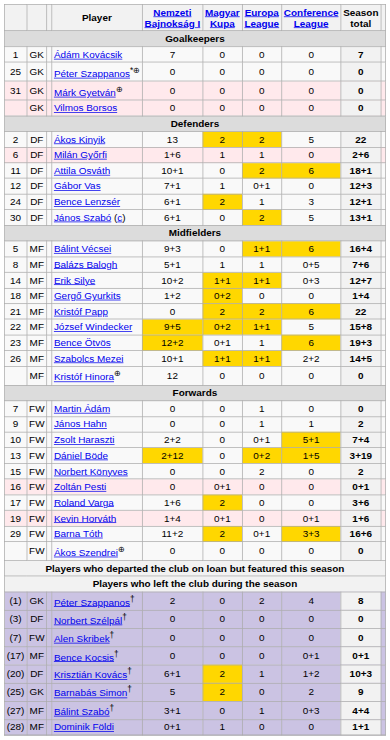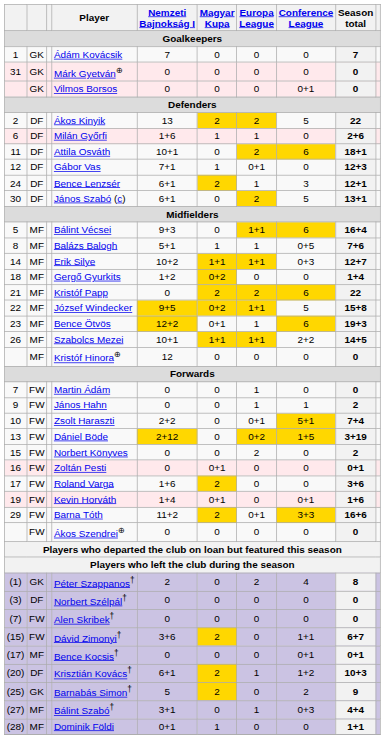 <table class="wikitable sortable sticky-header" style="text-align:center; font-size:85%;">
 <tr>
 <th></th>
 <th></th>
 <th></th>
 <th>Player</th>
 <th><a href='#'>Nemzeti<br>Bajnokság I</a></th>
 <th><a href='#'>Magyar<br>Kupa</a></th>
 <th><a href='#'>Europa<br>League</a></th>
 <th><a href='#'>Conference<br>League</a></th>
 <th>Season<br>total</th>
 <th class="unsortable"></th>
 </tr>
 <tr>
 <th colspan=10 style=background:#dcdcdc; text-align:center>Goalkeepers</th>
 </tr>
 <tr>
 <td>1</td>
 <td>GK</td>
 <td></td>
 <td style="text-align:left;" data-sort-value="Kovacsik"><a href='#'>Ádám Kovácsik</a></td>
 <td>7</td>
 <td>0</td>
 <td>0</td>
 <td>0</td>
 <th>7</th>
 <td></td>
 </tr>
-<tr>
-<td>25</td>
-<td>GK</td>
-<td></td>
-<td style="text-align:left;" data-sort-value="Szappanos"><a href='#'>Péter Szappanos</a><sup>*⊕</sup></td>
-<td>0</td>
-<td>0</td>
-<td>0</td>
-<td>0</td>
-<th>0</th>
-<td></td>
-</tr>
 <tr bgcolor=#ffe9ec>
 <td>31</td>
 <td>GK</td>
 <td></td>
 <td style="text-align:left;" data-sort-value="Gyetvan"><a href='#'>Márk Gyetván</a><sup>⊕</sup></td>
 <td>0</td>
 <td>0</td>
 <td>0</td>
 <td>0</td>
 <th>0</th>
 <td></td>
 </tr>
 <tr bgcolor=#ffe9ec>
 <td></td>
 <td>GK</td>
 <td></td>
 <td style="text-align:left;" data-sort-value="Borsos"><a href='#'>Vilmos Borsos</a></td>
 <td>0</td>
 <td>0</td>
 <td>0</td>
-<td>0</td>
+<td>0+1</td>
 <th>0</th>
 <td></td>
 </tr>
 <tr>
 <th colspan=10 style=background:#dcdcdc; text-align:center>Defenders</th>
 </tr>
 <tr>
 <td>2</td>
 <td>DF</td>
 <td></td>
 <td style="text-align:left;" data-sort-value="Kinyik"><a href='#'>Ákos Kinyik</a></td>
 <td>13</td>
 <td style="background-color:gold;">2</td>
 <td style="background-color:gold;">2</td>
 <td>5</td>
 <th>22</th>
 <td></td>
 </tr>
 <tr bgcolor=#ffe9ec>
 <td>6</td>
 <td>DF</td>
 <td></td>
 <td style="text-align:left;" data-sort-value="Gyorfi"><a href='#'>Milán Győrfi</a></td>
 <td>1+6</td>
 <td>1</td>
 <td>1</td>
 <td>0</td>
 <th>2+6</th>
 <td></td>
 </tr>
 <tr>
 <td>11</td>
 <td>DF</td>
 <td></td>
 <td style="text-align:left;" data-sort-value="Osvath"><a href='#'>Attila Osváth</a></td>
 <td>10+1</td>
 <td>0</td>
 <td style="background-color:gold;">2</td>
 <td style="background-color:gold;">6</td>
 <th>18+1</th>
 <td></td>
 </tr>
 <tr>
 <td>12</td>
 <td>DF</td>
 <td></td>
 <td style="text-align:left;" data-sort-value="Vas"><a href='#'>Gábor Vas</a></td>
 <td>7+1</td>
 <td>1</td>
 <td>0+1</td>
 <td>0</td>
 <th>12+3</th>
 <td></td>
 </tr>
 <tr>
 <td>24</td>
 <td>DF</td>
 <td></td>
 <td style="text-align:left;" data-sort-value="Lenzser"><a href='#'>Bence Lenzsér</a></td>
 <td>6+1</td>
 <td style="background-color:gold;">2</td>
 <td>1</td>
 <td>3</td>
 <th>12+1</th>
 <td></td>
 </tr>
 <tr>
 <td>30</td>
 <td>DF</td>
 <td></td>
 <td style="text-align:left;" data-sort-value="SzaboJ"><a href='#'>János Szabó</a> (<a href='#'>c</a>)</td>
 <td>6+1</td>
 <td>0</td>
 <td style="background-color:gold;">2</td>
 <td>5</td>
 <th>13+1</th>
 <td></td>
 </tr>
 <tr>
 <th colspan=10 style=background:#dcdcdc; text-align:center>Midfielders</th>
 </tr>
 <tr>
 <td>5</td>
 <td>MF</td>
 <td></td>
 <td style="text-align:left;" data-sort-value="Vecsei"><a href='#'>Bálint Vécsei</a></td>
 <td>9+3</td>
 <td>0</td>
 <td style="background-color:gold;">1+1</td>
 <td style="background-color:gold;">6</td>
 <th>16+4</th>
 <td></td>
 </tr>
 <tr>
 <td>8</td>
 <td>MF</td>
 <td></td>
 <td style="text-align:left;" data-sort-value="BaloghB"><a href='#'>Balázs Balogh</a></td>
 <td>5+1</td>
 <td>1</td>
 <td>1</td>
 <td>0+5</td>
 <th>7+6</th>
 <td></td>
 </tr>
 <tr>
 <td>14</td>
 <td>MF</td>
 <td></td>
 <td style="text-align:left;" data-sort-value="Silye"><a href='#'>Erik Silye</a></td>
 <td>10+2</td>
 <td style="background-color:gold;">1+1</td>
 <td style="background-color:gold;">1+1</td>
 <td>0+3</td>
 <th>12+7</th>
 <td></td>
 </tr>
 <tr>
 <td>18</td>
 <td>MF</td>
 <td></td>
 <td style="text-align:left;" data-sort-value="Gyurkits"><a href='#'>Gergő Gyurkits</a></td>
 <td>1+2</td>
 <td style="background-color:gold;">0+2</td>
 <td>0</td>
 <td>0</td>
 <th>1+4</th>
 <td></td>
 </tr>
 <tr>
 <td>21</td>
 <td>MF</td>
 <td></td>
 <td style="text-align:left;" data-sort-value="PappK"><a href='#'>Kristóf Papp</a></td>
 <td>0</td>
 <td style="background-color:gold;">2</td>
 <td style="background-color:gold;">2</td>
 <td style="background-color:gold;">6</td>
 <th>22</th>
 <td></td>
 </tr>
 <tr>
 <td>22</td>
 <td>MF</td>
 <td></td>
 <td style="text-align:left;" data-sort-value="Windecker"><a href='#'>József Windecker</a></td>
 <td style="background-color:gold;">9+5</td>
 <td style="background-color:gold;">0+2</td>
 <td style="background-color:gold;">1+1</td>
 <td>5</td>
 <th>15+8</th>
 <td></td>
 </tr>
 <tr>
 <td>23</td>
 <td>MF</td>
 <td></td>
 <td style="text-align:left;" data-sort-value="Otvos"><a href='#'>Bence Ötvös</a></td>
 <td style="background-color:gold;">12+2</td>
 <td>0+1</td>
 <td>1</td>
 <td style="background-color:gold;">6</td>
 <th>19+3</th>
 <td></td>
 </tr>
 <tr>
 <td>26</td>
 <td>MF</td>
 <td></td>
 <td style="text-align:left;" data-sort-value="Mezei"><a href='#'>Szabolcs Mezei</a></td>
 <td>10+1</td>
 <td style="background-color:gold;">1+1</td>
 <td style="background-color:gold;">1+1</td>
 <td>2+2</td>
 <th>14+5</th>
 <td></td>
 </tr>
 <tr>
 <td></td>
 <td>MF</td>
 <td></td>
 <td style="text-align:left;" data-sort-value="Hinora"><a href='#'>Kristóf Hinora</a><sup>⊕</sup></td>
 <td>12</td>
 <td>0</td>
 <td>0</td>
 <td>0</td>
 <th>0</th>
 <td></td>
 </tr>
 <tr>
 <th colspan=10 style=background:#dcdcdc; text-align:center>Forwards</th>
 </tr>
 <tr>
 <td>7</td>
 <td>FW</td>
 <td></td>
 <td style="text-align:left;" data-sort-value="Adam"><a href='#'>Martin Ádám</a></td>
 <td>0</td>
 <td>0</td>
 <td>1</td>
 <td>0</td>
 <th>0</th>
 <td></td>
 </tr>
 <tr>
 <td>9</td>
 <td>FW</td>
 <td></td>
 <td style="text-align:left;" data-sort-value="Hahn"><a href='#'>János Hahn</a></td>
 <td>0</td>
 <td>0</td>
 <td>1</td>
 <td>1</td>
 <th>2</th>
 <td></td>
 </tr>
 <tr>
 <td>10</td>
 <td>FW</td>
 <td></td>
 <td style="text-align:left;" data-sort-value="Haraszti"><a href='#'>Zsolt Haraszti</a></td>
 <td>2+2</td>
 <td>0</td>
 <td>0+1</td>
 <td style="background-color:gold;">5+1</td>
 <th>7+4</th>
 <td></td>
 </tr>
 <tr>
 <td>13</td>
 <td>FW</td>
 <td></td>
 <td style="text-align:left;" data-sort-value="Bode"><a href='#'>Dániel Böde</a></td>
 <td style="background-color:gold;">2+12</td>
 <td>0</td>
 <td style="background-color:gold;">0+2</td>
 <td style="background-color:gold;">1+5</td>
 <th>3+19</th>
 <td></td>
 </tr>
 <tr>
 <td>15</td>
 <td>FW</td>
 <td></td>
 <td style="text-align:left;" data-sort-value="Konyves"><a href='#'>Norbert Könyves</a></td>
 <td>0</td>
 <td>0</td>
 <td>2</td>
 <td>0</td>
 <th>2</th>
 <td></td>
 </tr>
 <tr bgcolor=#ffe9ec>
 <td>16</td>
 <td>FW</td>
 <td></td>
 <td style="text-align:left;" data-sort-value="Pesti"><a href='#'>Zoltán Pesti</a></td>
 <td>0</td>
 <td>0+1</td>
 <td>0</td>
 <td>0</td>
 <th>0+1</th>
 <td></td>
 </tr>
 <tr>
 <td>17</td>
 <td>FW</td>
 <td></td>
 <td style="text-align:left;" data-sort-value="Varga"><a href='#'>Roland Varga</a></td>
 <td>1+6</td>
 <td style="background-color:gold;">2</td>
 <td>0</td>
 <td>0</td>
 <th>3+6</th>
 <td></td>
 </tr>
 <tr bgcolor=#ffe9ec>
 <td>19</td>
 <td>FW</td>
 <td></td>
 <td style="text-align:left;" data-sort-value="HorvathK"><a href='#'>Kevin Horváth</a></td>
 <td>1+4</td>
 <td>0+1</td>
 <td>0</td>
 <td>0+1</td>
 <th>1+6</th>
 <td></td>
 </tr>
 <tr>
 <td>29</td>
 <td>FW</td>
 <td></td>
 <td style="text-align:left;" data-sort-value="TothB"><a href='#'>Barna Tóth</a></td>
 <td>11+2</td>
 <td style="background-color:gold;">2</td>
 <td>0+1</td>
 <td style="background-color:gold;">3+3</td>
 <th>16+6</th>
 <td></td>
 </tr>
 <tr>
 <td></td>
 <td>FW</td>
 <td></td>
 <td style="text-align:left;" data-sort-value="Szendrei"><a href='#'>Ákos Szendrei</a><sup>⊕</sup></td>
 <td>0</td>
 <td>0</td>
 <td>0</td>
 <td>0</td>
 <th>0</th>
 <td></td>
 </tr>
 <tr>
 <th colspan="10">Players who departed the club on loan but featured this season</th>
 </tr>
 <tr>
 <th colspan="10">Players who left the club during the season</th>
 </tr>
 <tr bgcolor=#CBC3E3>
 <td>(1)</td>
 <td>GK</td>
 <td></td>
 <td style="text-align:left;" data-sort-value="Szappanos"><a href='#'>Péter Szappanos</a><sup>†</sup></td>
 <td>2</td>
 <td>0</td>
 <td>2</td>
 <td>4</td>
 <th>8</th>
 <td></td>
 </tr>
 <tr bgcolor=#CBC3E3>
 <td>(3)</td>
 <td>DF</td>
 <td></td>
 <td style="text-align:left;" data-sort-value="Szelpal"><a href='#'>Norbert Szélpál</a><sup>†</sup></td>
 <td>0</td>
 <td>0</td>
 <td>0</td>
 <td>0</td>
 <th>0</th>
 <td></td>
 </tr>
 <tr bgcolor=#CBC3E3>
 <td>(7)</td>
 <td>FW</td>
 <td></td>
 <td style="text-align:left;" data-sort-value="Skribek"><a href='#'>Alen Skribek</a><sup>†</sup></td>
 <td>0</td>
 <td>0</td>
 <td>0</td>
 <td>0</td>
 <th>0</th>
 <td></td>
 </tr>
 <tr bgcolor=#CBC3E3>
+<td>(15)</td>
+<td>FW</td>
+<td></td>
+<td style="text-align:left;" data-sort-value="Zimonyi"><a href='#'>Dávid Zimonyi</a><sup>†</sup></td>
+<td>3+6</td>
+<td style="background-color:gold;">2</td>
+<td>0</td>
+<td>1+1</td>
+<th>6+7</th>
+<td></td>
+</tr>
+<tr bgcolor=#CBC3E3>
 <td>(17)</td>
 <td>MF</td>
 <td></td>
 <td style="text-align:left;" data-sort-value="KocsisB"><a href='#'>Bence Kocsis</a><sup>†</sup></td>
 <td>0</td>
 <td>0</td>
 <td>0</td>
 <td>0+1</td>
 <th>0+1</th>
 <td></td>
 </tr>
 <tr bgcolor=#CBC3E3>
 <td>(20)</td>
 <td>DF</td>
 <td></td>
 <td style="text-align:left;" data-sort-value="KovacsK"><a href='#'>Krisztián Kovács</a><sup>†</sup></td>
 <td>6+1</td>
 <td style="background-color:gold;">2</td>
 <td>1</td>
 <td>1+2</td>
 <th>10+3</th>
 <td></td>
 </tr>
 <tr bgcolor=#CBC3E3>
 <td>(25)</td>
 <td>GK</td>
 <td></td>
 <td style="text-align:left;" data-sort-value="SimonB"><a href='#'>Barnabás Simon</a><sup>†</sup></td>
 <td>5</td>
 <td style="background-color:gold;">2</td>
 <td>0</td>
 <td>2</td>
 <th>9</th>
 <td></td>
 </tr>
 <tr bgcolor=#CBC3E3>
 <td>(27)</td>
 <td>MF</td>
 <td></td>
 <td style="text-align:left;" data-sort-value="SzaboB"><a href='#'>Bálint Szabó</a><sup>†</sup></td>
 <td>3+1</td>
 <td>0</td>
 <td>1</td>
 <td>0+3</td>
 <th>4+4</th>
 <td></td>
 </tr>
 <tr bgcolor=#CBC3E3>
 <td>(28)</td>
 <td>MF</td>
 <td></td>
 <td style="text-align:left;" data-sort-value="Foldi"><a href='#'>Dominik Földi</a></td>
 <td>0+1</td>
 <td>1</td>
 <td>0</td>
 <td>0</td>
 <th>1+1</th>
 <td></td>
 </tr>
 <tr>
 </tr>
 </table>
